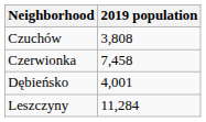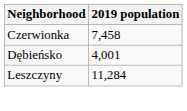 <table class="wikitable">
 <tr>
 <th>Neighborhood</th>
 <th>2019 population</th>
-</tr>
-<tr>
-<td>Czuchów</td>
-<td>3,808</td>
 </tr>
 <tr>
 <td>Czerwionka</td>
 <td>7,458</td>
 </tr>
 <tr>
 <td>Dębieńsko</td>
 <td>4,001</td>
 </tr>
 <tr>
 <td>Leszczyny</td>
 <td>11,284</td>
 </tr>
 </table>
